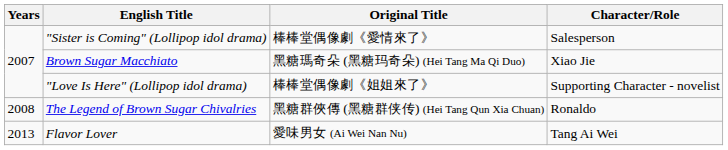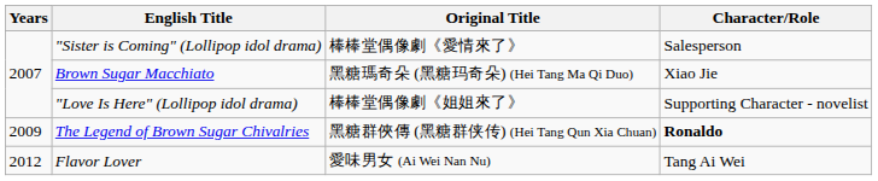 <table class="wikitable">
 <tr>
 <th>Years</th>
 <th>English Title</th>
 <th>Original Title</th>
 <th>Character/Role</th>
 </tr>
 <tr>
 <td rowspan=3>2007</td>
 <td><em>"Sister is Coming" (Lollipop idol drama)</em></td>
 <td>棒棒堂偶像劇《愛情來了》</td>
 <td>Salesperson</td>
 </tr>
 <tr>
 <td><em><a href='#'>Brown Sugar Macchiato</a></em></td>
 <td>黑糖瑪奇朵 (黑糖玛奇朵) <small>(Hei Tang Ma Qi Duo)</small></td>
 <td>Xiao Jie</td>
 </tr>
 <tr>
 <td><em>"Love Is Here" (Lollipop idol drama)</em></td>
 <td>棒棒堂偶像劇《姐姐來了》</td>
 <td>Supporting Character - novelist</td>
 </tr>
 <tr>
-<td>2008</td>
+<td>2009</td>
 <td><em><a href='#'>The Legend of Brown Sugar Chivalries</a></em></td>
 <td>黑糖群俠傳 (黑糖群侠传) <small>(Hei Tang Qun Xia Chuan)</small></td>
-<td>Ronaldo</td>
+<td><strong>Ronaldo</strong></td>
 </tr>
 <tr>
-<td>2013</td>
+<td>2012</td>
 <td><em>Flavor Lover</em></td>
 <td>愛味男女 <small>(Ai Wei Nan Nu)</small></td>
 <td>Tang Ai Wei</td>
 </tr>
 </table>
